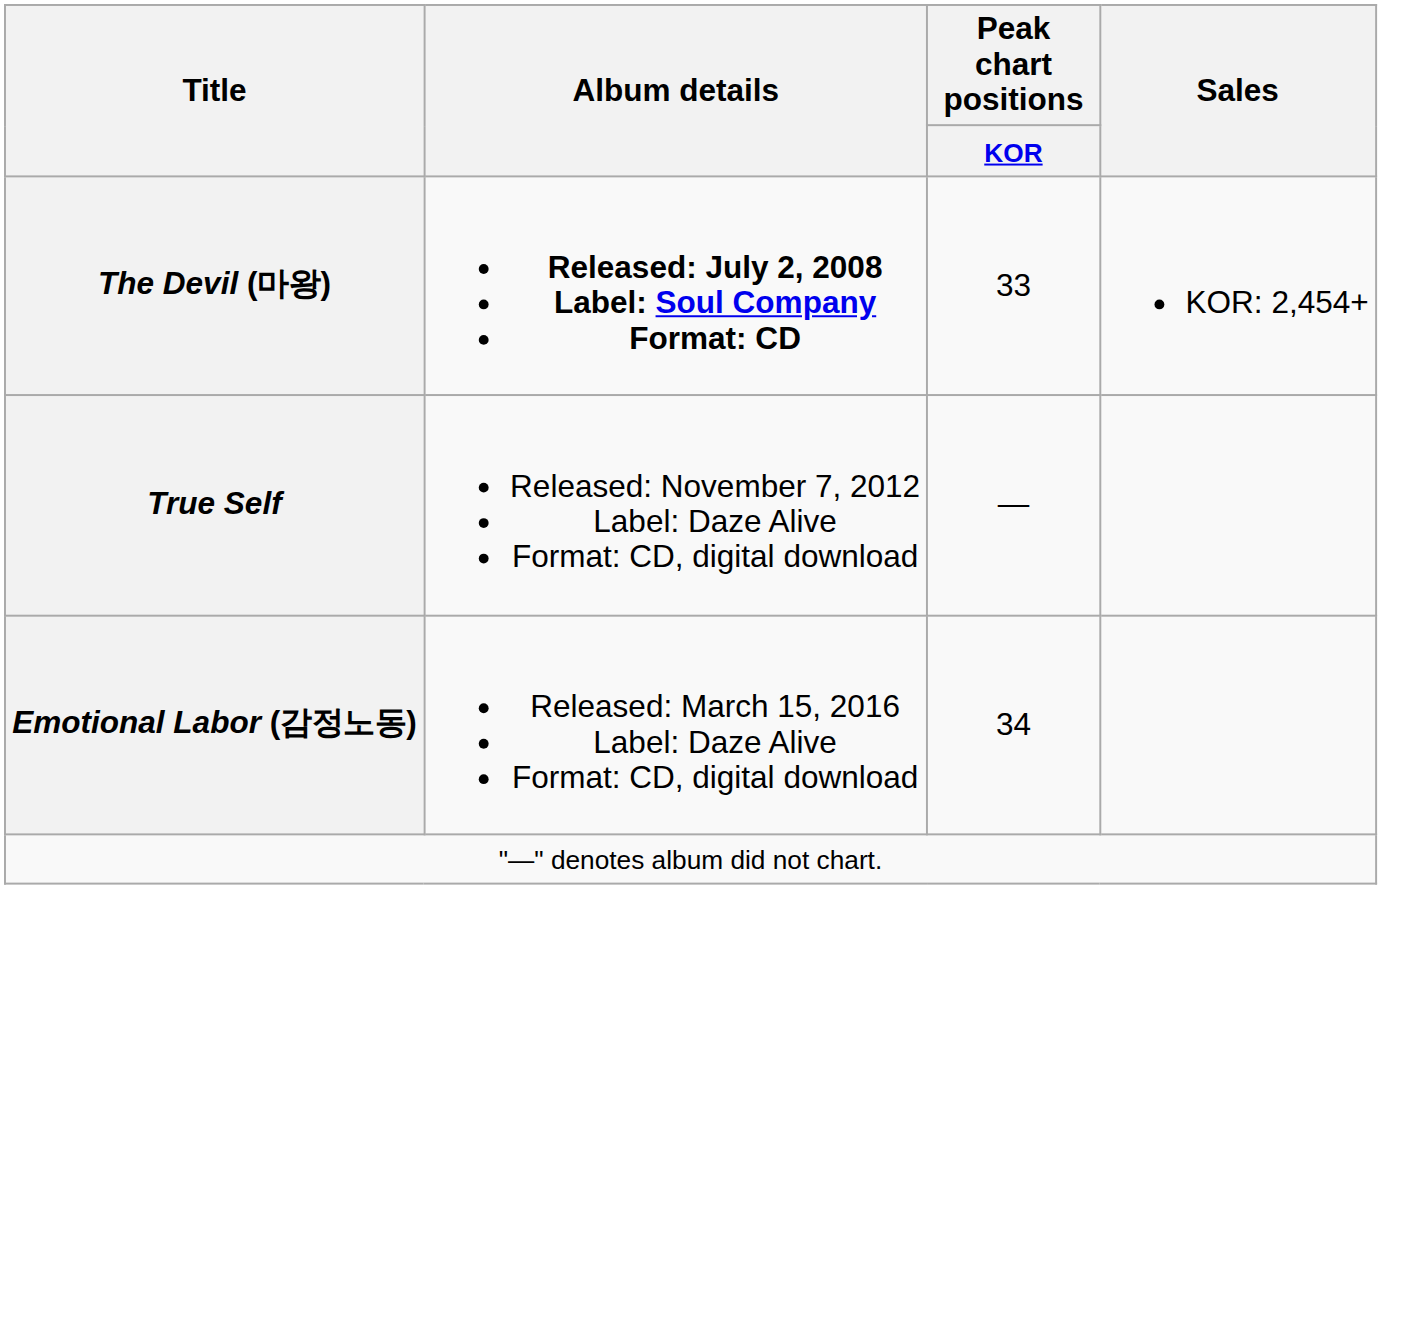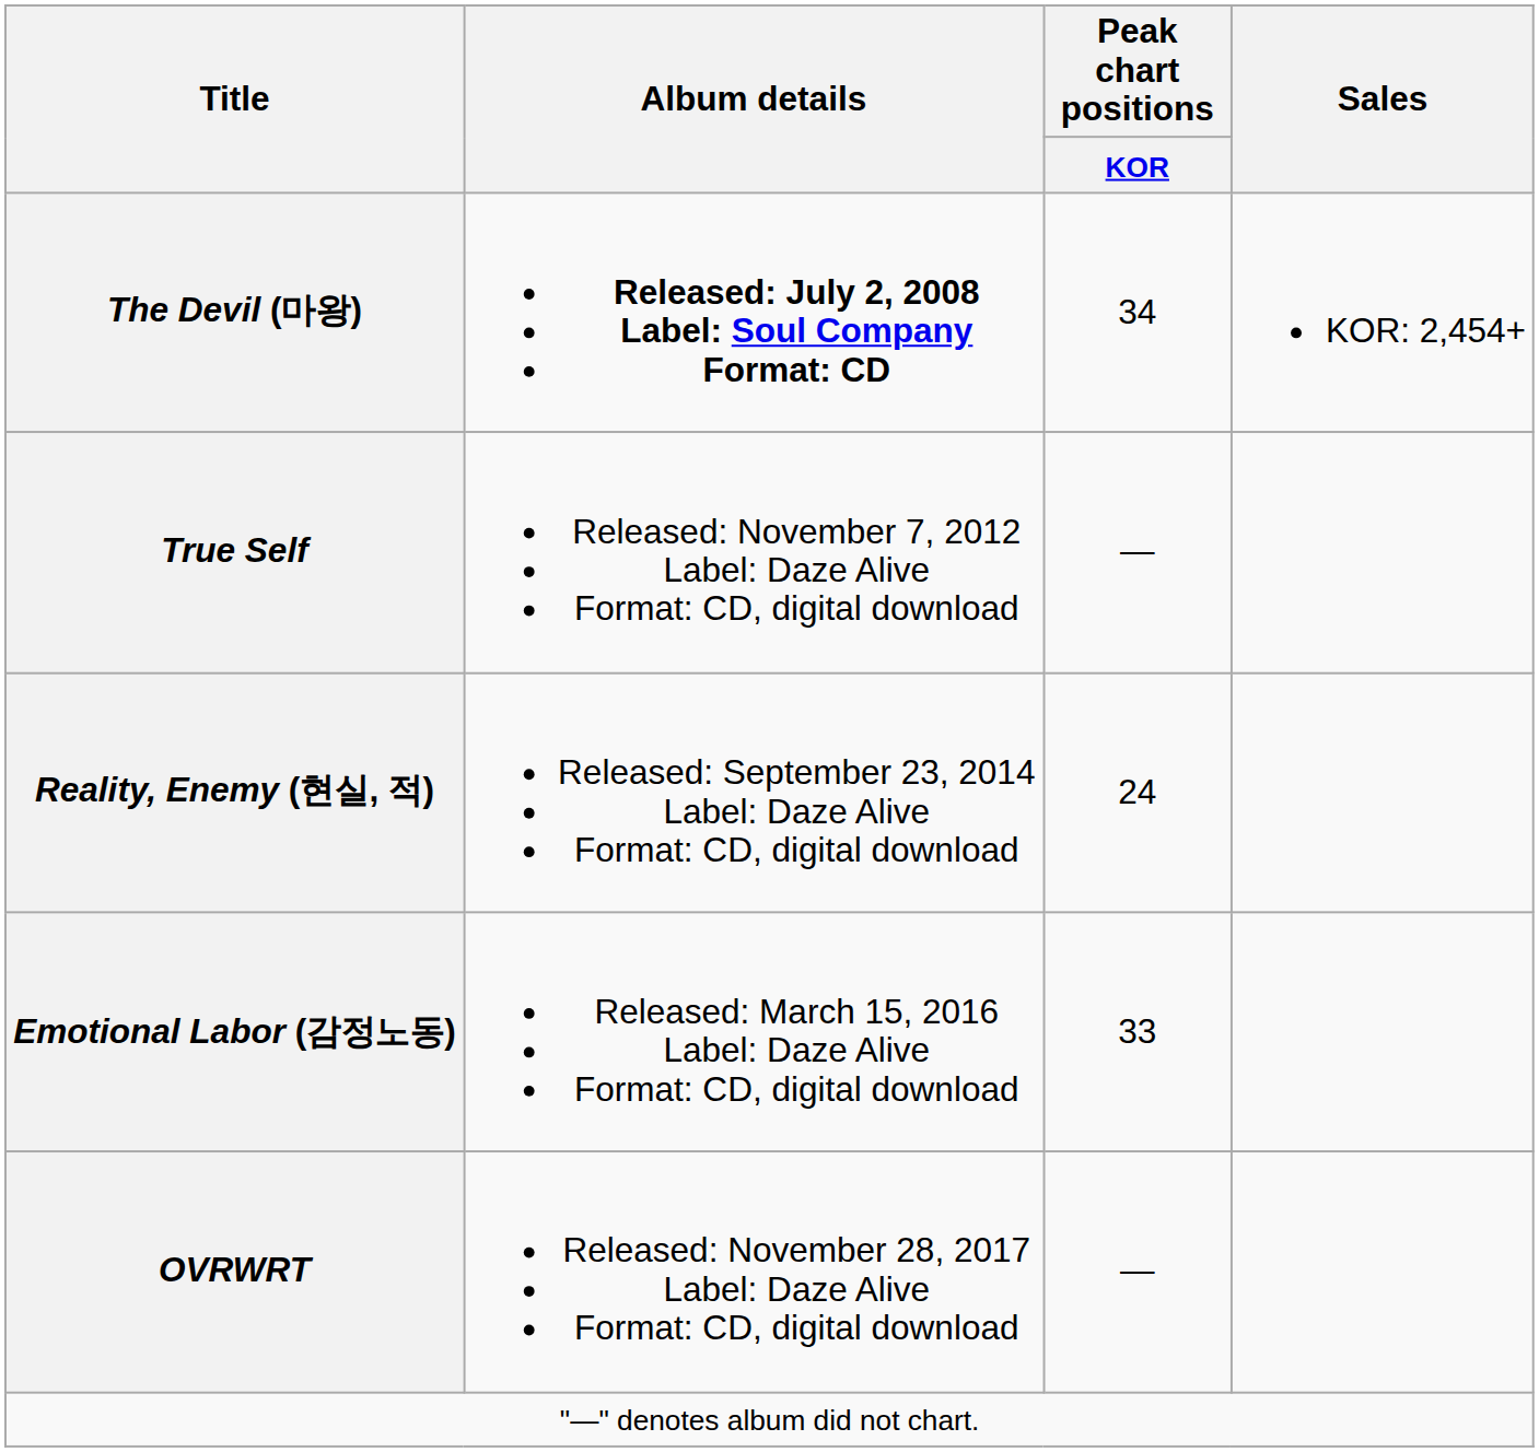 <table class="wikitable plainrowheaders" style="text-align:center;">
 <tr>
 <th scope="col" rowspan="2">Title</th>
 <th scope="col" rowspan="2">Album details</th>
 <th scope="col" colspan="1" style="width:5em;">Peak chart positions</th>
 <th scope="col" rowspan="2">Sales</th>
 </tr>
 <tr>
 <th><small><a href='#'>KOR</a></small><br></th>
 </tr>
 <tr>
 <th scope="row"><em>The Devil</em> (마왕)</th>
 <td><strong><br><ul><li>Released: July 2, 2008</li><li>Label: <a href='#'>Soul Company</a></li><li>Format: CD</li></ul></strong></td>
-<td>33</td>
+<td>34</td>
 <td><br><ul><li>KOR: 2,454+</li></ul></td>
 </tr>
 <tr>
 <th scope="row"><em>True Self</em></th>
 <td><br><ul><li>Released: November 7, 2012</li><li>Label: Daze Alive</li><li>Format: CD, digital download</li></ul></td>
 <td>—</td>
 <td></td>
 </tr>
 <tr>
+<th scope="row"><em>Reality, Enemy</em> (현실, 적)</th>
+<td><br><ul><li>Released: September 23, 2014</li><li>Label: Daze Alive</li><li>Format: CD, digital download</li></ul></td>
+<td>24</td>
+<td></td>
+</tr>
+<tr>
 <th scope="row"><em>Emotional Labor</em> (감정노동)</th>
 <td><br><ul><li>Released: March 15, 2016</li><li>Label: Daze Alive</li><li>Format: CD, digital download</li></ul></td>
-<td>34</td>
+<td>33</td>
+<td></td>
+</tr>
+<tr>
+<th scope="row"><em>OVRWRT</em></th>
+<td><br><ul><li>Released: November 28, 2017</li><li>Label: Daze Alive</li><li>Format: CD, digital download</li></ul></td>
+<td>—</td>
 <td></td>
 </tr>
 <tr>
 <td colspan="4"><small>"—" denotes album did not chart.</small></td>
 </tr>
 </table>
